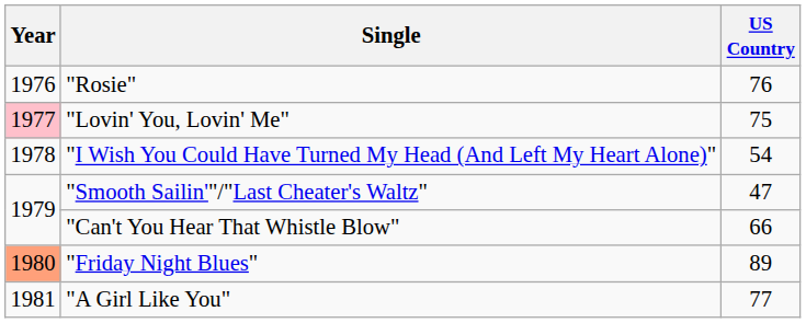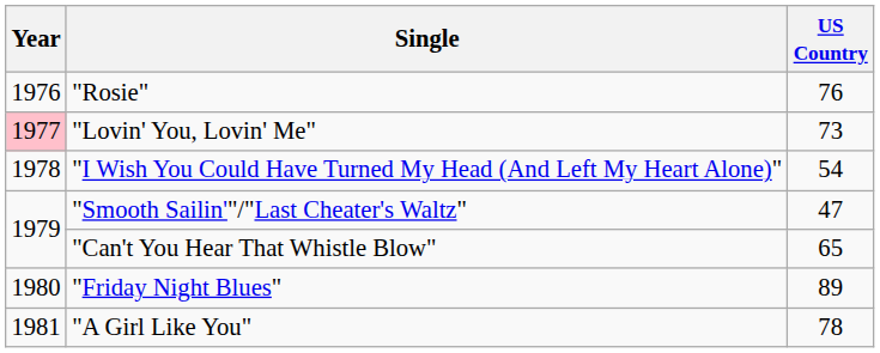 <table class="wikitable">
 <tr>
 <th>Year</th>
 <th>Single</th>
 <th width="45"><small><a href='#'>US Country</a></small></th>
 </tr>
 <tr>
 <td>1976</td>
 <td>"Rosie"</td>
 <td align="center">76</td>
 </tr>
 <tr>
 <td style="background: pink;">1977</td>
 <td>"Lovin' You, Lovin' Me"</td>
-<td align="center">75</td>
+<td align="center">73</td>
 </tr>
 <tr>
 <td>1978</td>
 <td>"<a href='#'>I Wish You Could Have Turned My Head (And Left My Heart Alone)</a>"</td>
 <td align="center">54</td>
 </tr>
 <tr>
 <td rowspan="2">1979</td>
 <td>"<a href='#'>Smooth Sailin'</a>"/"<a href='#'>Last Cheater's Waltz</a>"</td>
 <td align="center">47</td>
 </tr>
 <tr>
 <td>"Can't You Hear That Whistle Blow"</td>
-<td align="center">66</td>
+<td align="center">65</td>
 </tr>
 <tr>
-<td style="background: lightsalmon;">1980</td>
+<td>1980</td>
 <td>"<a href='#'>Friday Night Blues</a>"</td>
 <td align="center">89</td>
 </tr>
 <tr>
 <td>1981</td>
 <td>"A Girl Like You"</td>
-<td align="center">77</td>
+<td align="center">78</td>
 </tr>
 </table>
